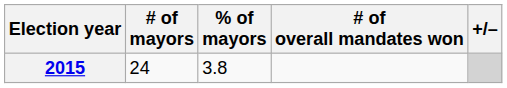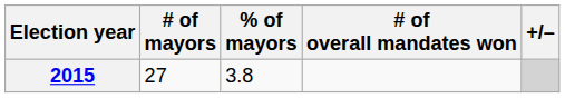 <table class="wikitable">
 <tr>
 <th>Election year</th>
 <th># of<br>mayors</th>
 <th>% of<br>mayors</th>
 <th># of<br>overall mandates won</th>
 <th>+/–</th>
 </tr>
 <tr>
 <th><a href='#'>2015</a></th>
-<td>24</td>
+<td>27</td>
 <td>3.8</td>
 <td></td>
 <td bgcolor="lightgrey"></td>
 </tr>
 </table>
